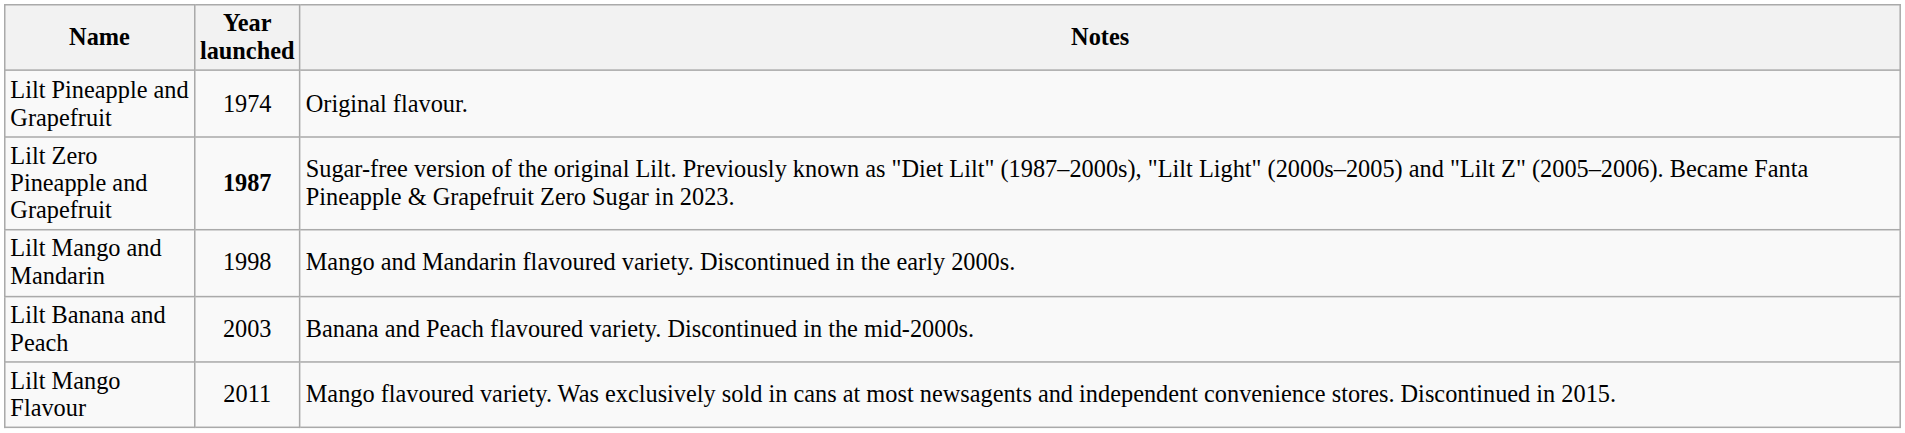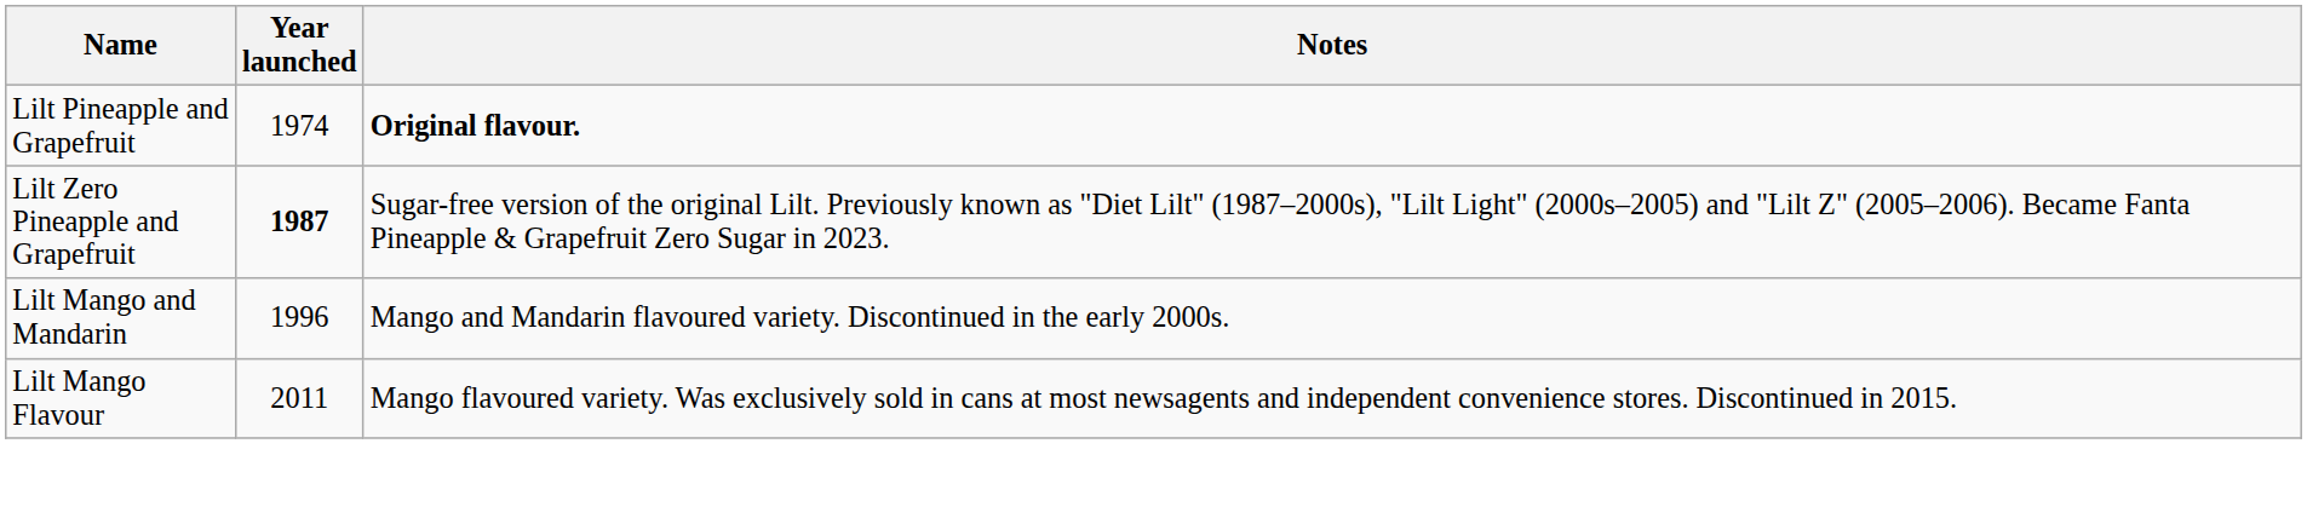 <table class="wikitable sortable">
 <tr>
 <th style="width:10%">Name</th>
 <th>Year<br>launched</th>
 <th>Notes</th>
 </tr>
 <tr>
 <td>Lilt Pineapple and Grapefruit</td>
 <td style="text-align:center;">1974</td>
-<td>Original flavour.</td>
+<td><strong>Original flavour.</strong></td>
 </tr>
 <tr>
 <td>Lilt Zero Pineapple and Grapefruit</td>
 <td style="text-align:center;"><strong>1987</strong></td>
 <td>Sugar-free version of the original Lilt. Previously known as "Diet Lilt" (1987–2000s), "Lilt Light" (2000s–2005) and "Lilt Z" (2005–2006). Became Fanta Pineapple & Grapefruit Zero Sugar in 2023.</td>
 </tr>
 <tr>
 <td>Lilt Mango and Mandarin</td>
-<td style="text-align:center;">1998</td>
+<td style="text-align:center;">1996</td>
 <td>Mango and Mandarin flavoured variety. Discontinued in the early 2000s.</td>
-</tr>
-<tr>
-<td>Lilt Banana and Peach</td>
-<td style="text-align:center;">2003</td>
-<td>Banana and Peach flavoured variety. Discontinued in the mid-2000s.</td>
 </tr>
 <tr>
 <td>Lilt Mango Flavour</td>
 <td style="text-align:center;">2011</td>
 <td>Mango flavoured variety. Was exclusively sold in cans at most newsagents and independent convenience stores. Discontinued in 2015.</td>
 </tr>
 </table>
